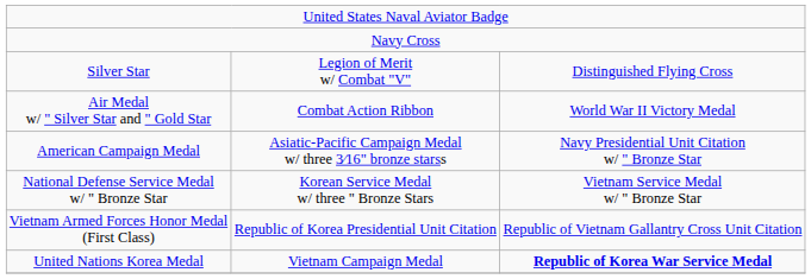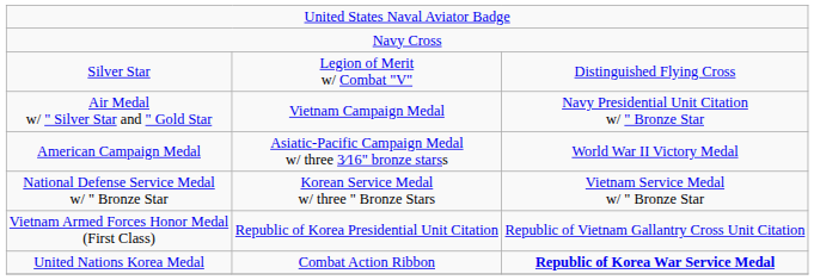 <table class="wikitable" style="margin:1em auto; text-align:center;">
 <tr>
 <td colspan="3"><a href='#'>United States Naval Aviator Badge</a></td>
 </tr>
 <tr>
 <td colspan="3"><a href='#'>Navy Cross</a></td>
 </tr>
 <tr>
 <td><a href='#'>Silver Star</a></td>
 <td><a href='#'>Legion of Merit</a><br>w/ <a href='#'>Combat "V"</a></td>
 <td><a href='#'>Distinguished Flying Cross</a></td>
 </tr>
 <tr>
 <td><a href='#'>Air Medal</a><br>w/ <a href='#'>" Silver Star</a> and <a href='#'>" Gold Star</a></td>
-<td><a href='#'>Combat Action Ribbon</a></td>
-<td><a href='#'>World War II Victory Medal</a></td>
+<td><a href='#'>Vietnam Campaign Medal</a></td>
+<td><a href='#'>Navy Presidential Unit Citation</a> <br>w/ <a href='#'>" Bronze Star</a></td>
 </tr>
 <tr>
 <td><a href='#'>American Campaign Medal</a></td>
 <td><a href='#'>Asiatic-Pacific Campaign Medal</a><br>w/ three  <a href='#'>3⁄16" bronze stars</a>s</td>
-<td><a href='#'>Navy Presidential Unit Citation</a> <br>w/ <a href='#'>" Bronze Star</a></td>
+<td><a href='#'>World War II Victory Medal</a></td>
 </tr>
 <tr>
 <td><a href='#'>National Defense Service Medal</a><br>w/ " Bronze Star</td>
 <td><a href='#'>Korean Service Medal</a><br>w/ three " Bronze Stars</td>
 <td><a href='#'>Vietnam Service Medal</a><br>w/ " Bronze Star</td>
 </tr>
 <tr>
 <td><a href='#'>Vietnam Armed Forces Honor Medal</a><br>(First Class)</td>
 <td><a href='#'>Republic of Korea Presidential Unit Citation</a></td>
 <td><a href='#'>Republic of Vietnam Gallantry Cross Unit Citation</a></td>
 </tr>
 <tr>
 <td><a href='#'>United Nations Korea Medal</a></td>
-<td><a href='#'>Vietnam Campaign Medal</a></td>
+<td><a href='#'>Combat Action Ribbon</a></td>
 <td><strong><a href='#'>Republic of Korea War Service Medal</a></strong></td>
 </tr>
 <tr>
 </tr>
 </table>
